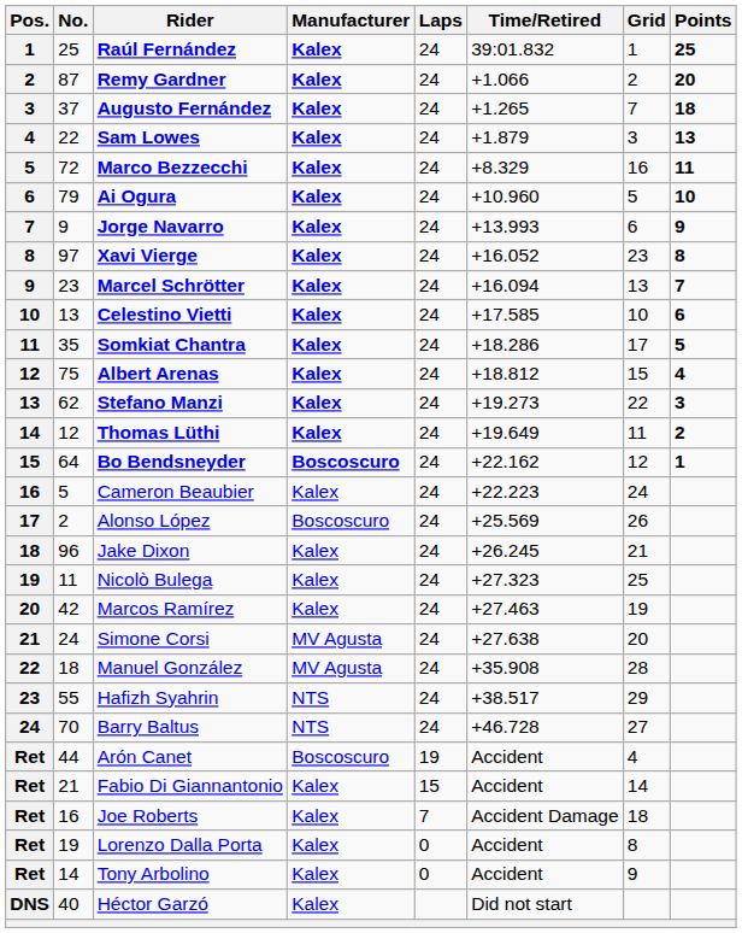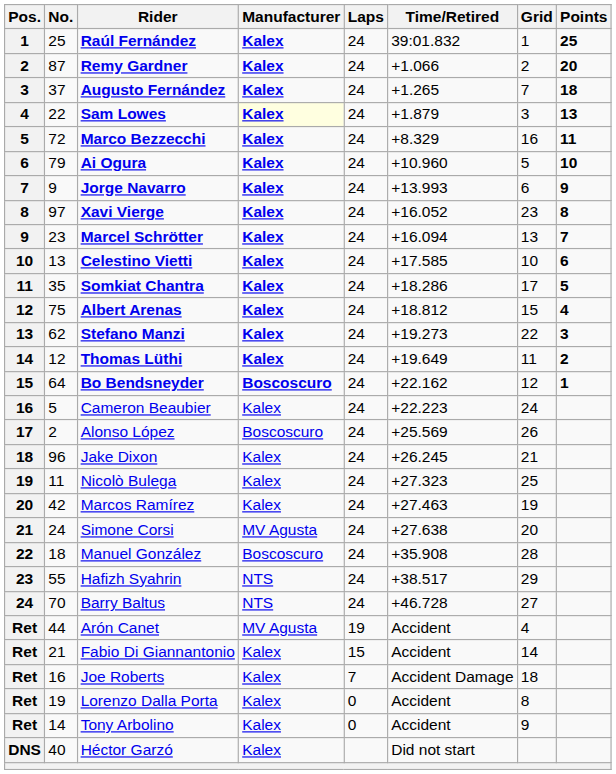 <table class="wikitable" style="font-size:85%;">
 <tr>
 <th>Pos.</th>
 <th>No.</th>
 <th>Rider</th>
 <th>Manufacturer</th>
 <th>Laps</th>
 <th>Time/Retired</th>
 <th>Grid</th>
 <th>Points</th>
 </tr>
 <tr>
 <th>1</th>
 <td>25</td>
 <td> <strong><a href='#'>Raúl Fernández</a></strong></td>
 <td><strong><a href='#'>Kalex</a></strong></td>
 <td>24</td>
 <td>39:01.832</td>
 <td>1</td>
 <td><strong>25</strong></td>
 </tr>
 <tr>
 <th>2</th>
 <td>87</td>
 <td> <strong><a href='#'>Remy Gardner</a></strong></td>
 <td><strong><a href='#'>Kalex</a></strong></td>
 <td>24</td>
 <td>+1.066</td>
 <td>2</td>
 <td><strong>20</strong></td>
 </tr>
 <tr>
 <th>3</th>
 <td>37</td>
 <td> <strong><a href='#'>Augusto Fernández</a></strong></td>
 <td><strong><a href='#'>Kalex</a></strong></td>
 <td>24</td>
 <td>+1.265</td>
 <td>7</td>
 <td><strong>18</strong></td>
 </tr>
 <tr>
 <th>4</th>
 <td>22</td>
 <td> <strong><a href='#'>Sam Lowes</a></strong></td>
-<td><strong><a href='#'>Kalex</a></strong></td>
+<td style="background: lightyellow;"><strong><a href='#'>Kalex</a></strong></td>
 <td>24</td>
 <td>+1.879</td>
 <td>3</td>
 <td><strong>13</strong></td>
 </tr>
 <tr>
 <th>5</th>
 <td>72</td>
 <td> <strong><a href='#'>Marco Bezzecchi</a></strong></td>
 <td><strong><a href='#'>Kalex</a></strong></td>
 <td>24</td>
 <td>+8.329</td>
 <td>16</td>
 <td><strong>11</strong></td>
 </tr>
 <tr>
 <th>6</th>
 <td>79</td>
 <td> <strong><a href='#'>Ai Ogura</a></strong></td>
 <td><strong><a href='#'>Kalex</a></strong></td>
 <td>24</td>
 <td>+10.960</td>
 <td>5</td>
 <td><strong>10</strong></td>
 </tr>
 <tr>
 <th>7</th>
 <td>9</td>
 <td> <strong><a href='#'>Jorge Navarro</a></strong></td>
 <td><strong><a href='#'>Kalex</a></strong></td>
 <td>24</td>
 <td>+13.993</td>
 <td>6</td>
 <td><strong>9</strong></td>
 </tr>
 <tr>
 <th>8</th>
 <td>97</td>
 <td> <strong><a href='#'>Xavi Vierge</a></strong></td>
 <td><strong><a href='#'>Kalex</a></strong></td>
 <td>24</td>
 <td>+16.052</td>
 <td>23</td>
 <td><strong>8</strong></td>
 </tr>
 <tr>
 <th>9</th>
 <td>23</td>
 <td> <strong><a href='#'>Marcel Schrötter</a></strong></td>
 <td><strong><a href='#'>Kalex</a></strong></td>
 <td>24</td>
 <td>+16.094</td>
 <td>13</td>
 <td><strong>7</strong></td>
 </tr>
 <tr>
 <th>10</th>
 <td>13</td>
 <td> <strong><a href='#'>Celestino Vietti</a></strong></td>
 <td><strong><a href='#'>Kalex</a></strong></td>
 <td>24</td>
 <td>+17.585</td>
 <td>10</td>
 <td><strong>6</strong></td>
 </tr>
 <tr>
 <th>11</th>
 <td>35</td>
 <td> <strong><a href='#'>Somkiat Chantra</a></strong></td>
 <td><strong><a href='#'>Kalex</a></strong></td>
 <td>24</td>
 <td>+18.286</td>
 <td>17</td>
 <td><strong>5</strong></td>
 </tr>
 <tr>
 <th>12</th>
 <td>75</td>
 <td> <strong><a href='#'>Albert Arenas</a></strong></td>
 <td><strong><a href='#'>Kalex</a></strong></td>
 <td>24</td>
 <td>+18.812</td>
 <td>15</td>
 <td><strong>4</strong></td>
 </tr>
 <tr>
 <th>13</th>
 <td>62</td>
 <td> <strong><a href='#'>Stefano Manzi</a></strong></td>
 <td><strong><a href='#'>Kalex</a></strong></td>
 <td>24</td>
 <td>+19.273</td>
 <td>22</td>
 <td><strong>3</strong></td>
 </tr>
 <tr>
 <th>14</th>
 <td>12</td>
 <td> <strong><a href='#'>Thomas Lüthi</a></strong></td>
 <td><strong><a href='#'>Kalex</a></strong></td>
 <td>24</td>
 <td>+19.649</td>
 <td>11</td>
 <td><strong>2</strong></td>
 </tr>
 <tr>
 <th>15</th>
 <td>64</td>
 <td> <strong><a href='#'>Bo Bendsneyder</a></strong></td>
 <td><strong><a href='#'>Boscoscuro</a></strong></td>
 <td>24</td>
 <td>+22.162</td>
 <td>12</td>
 <td><strong>1</strong></td>
 </tr>
 <tr>
 <th>16</th>
 <td>5</td>
 <td> <a href='#'>Cameron Beaubier</a></td>
 <td><a href='#'>Kalex</a></td>
 <td>24</td>
 <td>+22.223</td>
 <td>24</td>
 <td></td>
 </tr>
 <tr>
 <th>17</th>
 <td>2</td>
 <td> <a href='#'>Alonso López</a></td>
 <td><a href='#'>Boscoscuro</a></td>
 <td>24</td>
 <td>+25.569</td>
 <td>26</td>
 <td></td>
 </tr>
 <tr>
 <th>18</th>
 <td>96</td>
 <td> <a href='#'>Jake Dixon</a></td>
 <td><a href='#'>Kalex</a></td>
 <td>24</td>
 <td>+26.245</td>
 <td>21</td>
 <td></td>
 </tr>
 <tr>
 <th>19</th>
 <td>11</td>
 <td> <a href='#'>Nicolò Bulega</a></td>
 <td><a href='#'>Kalex</a></td>
 <td>24</td>
 <td>+27.323</td>
 <td>25</td>
 <td></td>
 </tr>
 <tr>
 <th>20</th>
 <td>42</td>
 <td> <a href='#'>Marcos Ramírez</a></td>
 <td><a href='#'>Kalex</a></td>
 <td>24</td>
 <td>+27.463</td>
 <td>19</td>
 <td></td>
 </tr>
 <tr>
 <th>21</th>
 <td>24</td>
 <td> <a href='#'>Simone Corsi</a></td>
 <td><a href='#'>MV Agusta</a></td>
 <td>24</td>
 <td>+27.638</td>
 <td>20</td>
 <td></td>
 </tr>
 <tr>
 <th>22</th>
 <td>18</td>
 <td> <a href='#'>Manuel González</a></td>
-<td><a href='#'>MV Agusta</a></td>
+<td><a href='#'>Boscoscuro</a></td>
 <td>24</td>
 <td>+35.908</td>
 <td>28</td>
 <td></td>
 </tr>
 <tr>
 <th>23</th>
 <td>55</td>
 <td> <a href='#'>Hafizh Syahrin</a></td>
 <td><a href='#'>NTS</a></td>
 <td>24</td>
 <td>+38.517</td>
 <td>29</td>
 <td></td>
 </tr>
 <tr>
 <th>24</th>
 <td>70</td>
 <td> <a href='#'>Barry Baltus</a></td>
 <td><a href='#'>NTS</a></td>
 <td>24</td>
 <td>+46.728</td>
 <td>27</td>
 <td></td>
 </tr>
 <tr>
 <th>Ret</th>
 <td>44</td>
 <td> <a href='#'>Arón Canet</a></td>
-<td><a href='#'>Boscoscuro</a></td>
+<td><a href='#'>MV Agusta</a></td>
 <td>19</td>
 <td>Accident</td>
 <td>4</td>
 <td></td>
 </tr>
 <tr>
 <th>Ret</th>
 <td>21</td>
 <td> <a href='#'>Fabio Di Giannantonio</a></td>
 <td><a href='#'>Kalex</a></td>
 <td>15</td>
 <td>Accident</td>
 <td>14</td>
 <td></td>
 </tr>
 <tr>
 <th>Ret</th>
 <td>16</td>
 <td> <a href='#'>Joe Roberts</a></td>
 <td><a href='#'>Kalex</a></td>
 <td>7</td>
 <td>Accident Damage</td>
 <td>18</td>
 <td></td>
 </tr>
 <tr>
 <th>Ret</th>
 <td>19</td>
 <td> <a href='#'>Lorenzo Dalla Porta</a></td>
 <td><a href='#'>Kalex</a></td>
 <td>0</td>
 <td>Accident</td>
 <td>8</td>
 <td></td>
 </tr>
 <tr>
 <th>Ret</th>
 <td>14</td>
 <td> <a href='#'>Tony Arbolino</a></td>
 <td><a href='#'>Kalex</a></td>
 <td>0</td>
 <td>Accident</td>
 <td>9</td>
 <td></td>
 </tr>
 <tr>
 <th>DNS</th>
 <td>40</td>
 <td> <a href='#'>Héctor Garzó</a></td>
 <td><a href='#'>Kalex</a></td>
 <td></td>
 <td>Did not start</td>
 <td></td>
 <td></td>
 </tr>
 <tr>
 <th colspan=8></th>
 </tr>
 </table>
